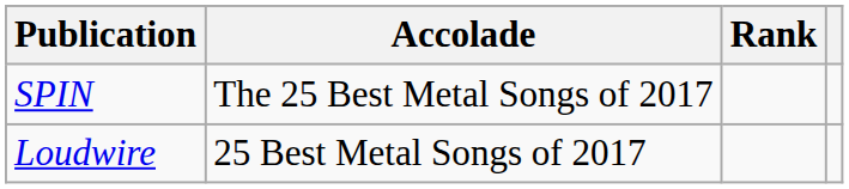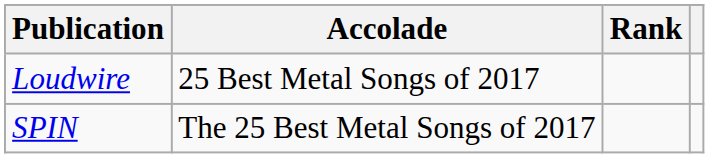 <table class="sortable wikitable">
 <tr>
 <th>Publication</th>
 <th>Accolade</th>
 <th>Rank</th>
 <th class="unsortable"></th>
 </tr>
 <tr>
+<td><em><a href='#'>Loudwire</a></em></td>
+<td>25 Best Metal Songs of 2017</td>
+<td></td>
+<td></td>
+</tr>
+<tr>
 <td><em><a href='#'>SPIN</a></em></td>
 <td>The 25 Best Metal Songs of 2017</td>
 <td></td>
 <td></td>
 </tr>
-<tr>
-<td><em><a href='#'>Loudwire</a></em></td>
-<td>25 Best Metal Songs of 2017</td>
-<td></td>
-<td></td>
-</tr>
 </table>
